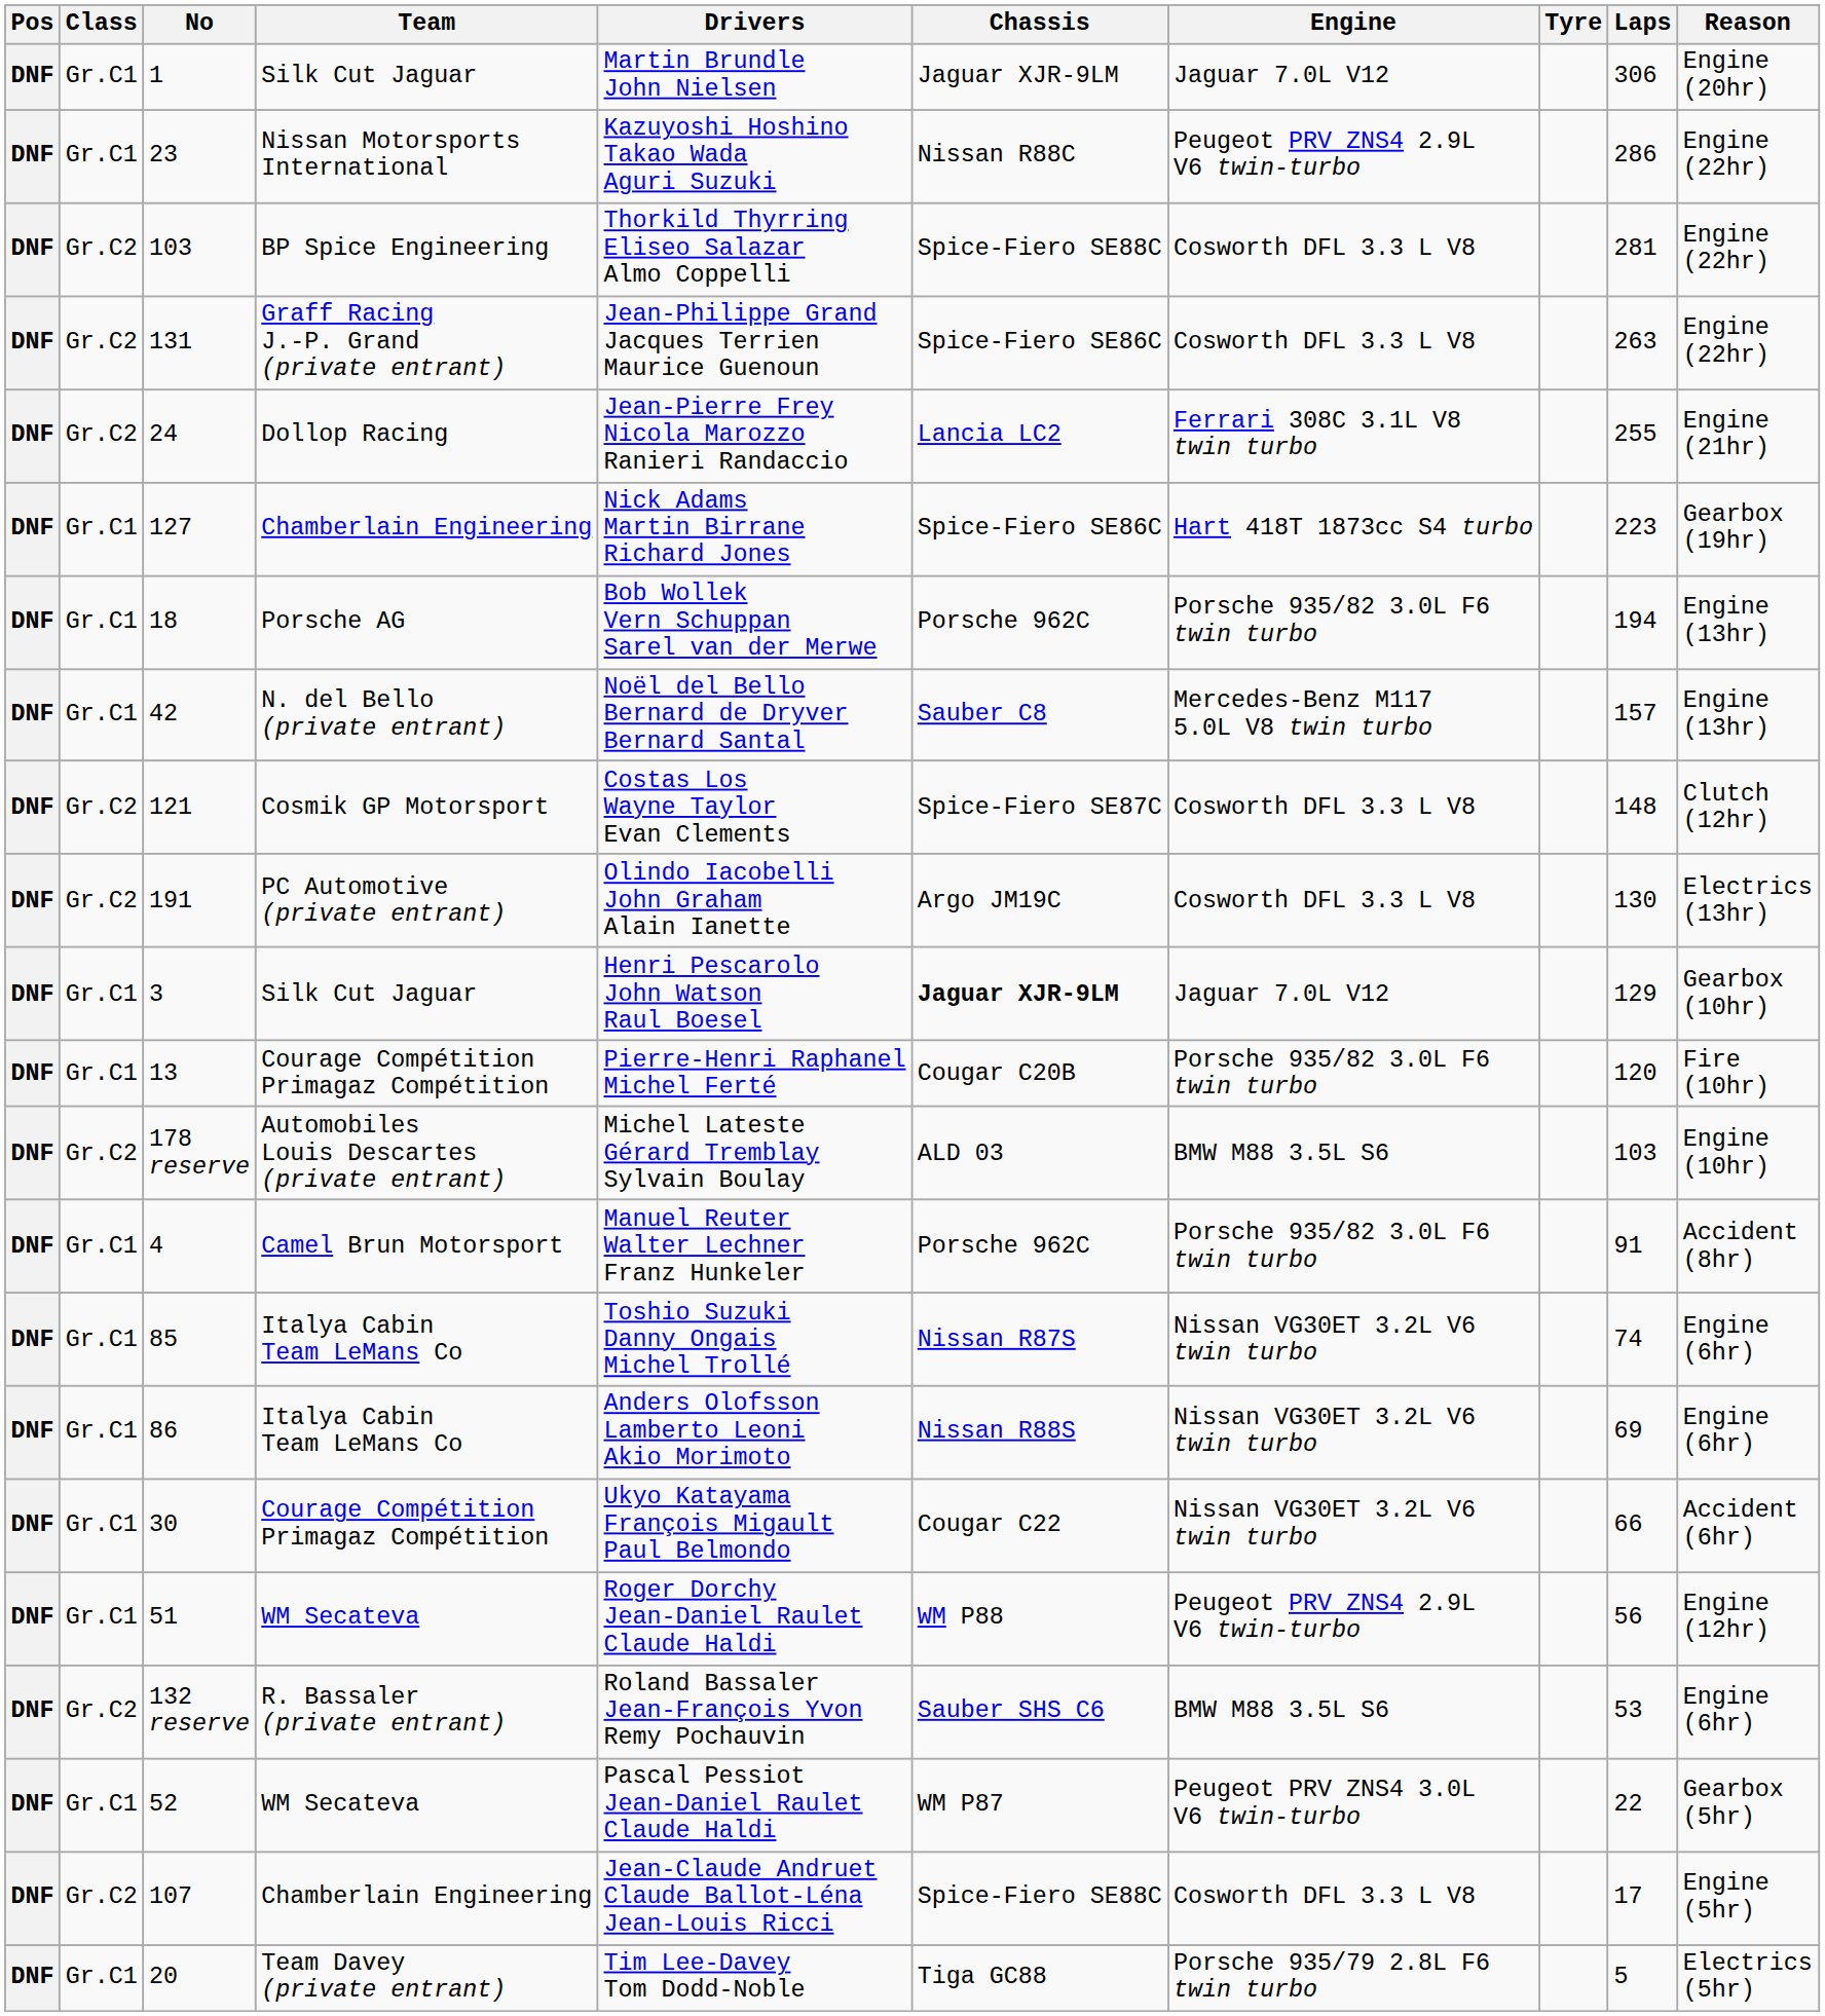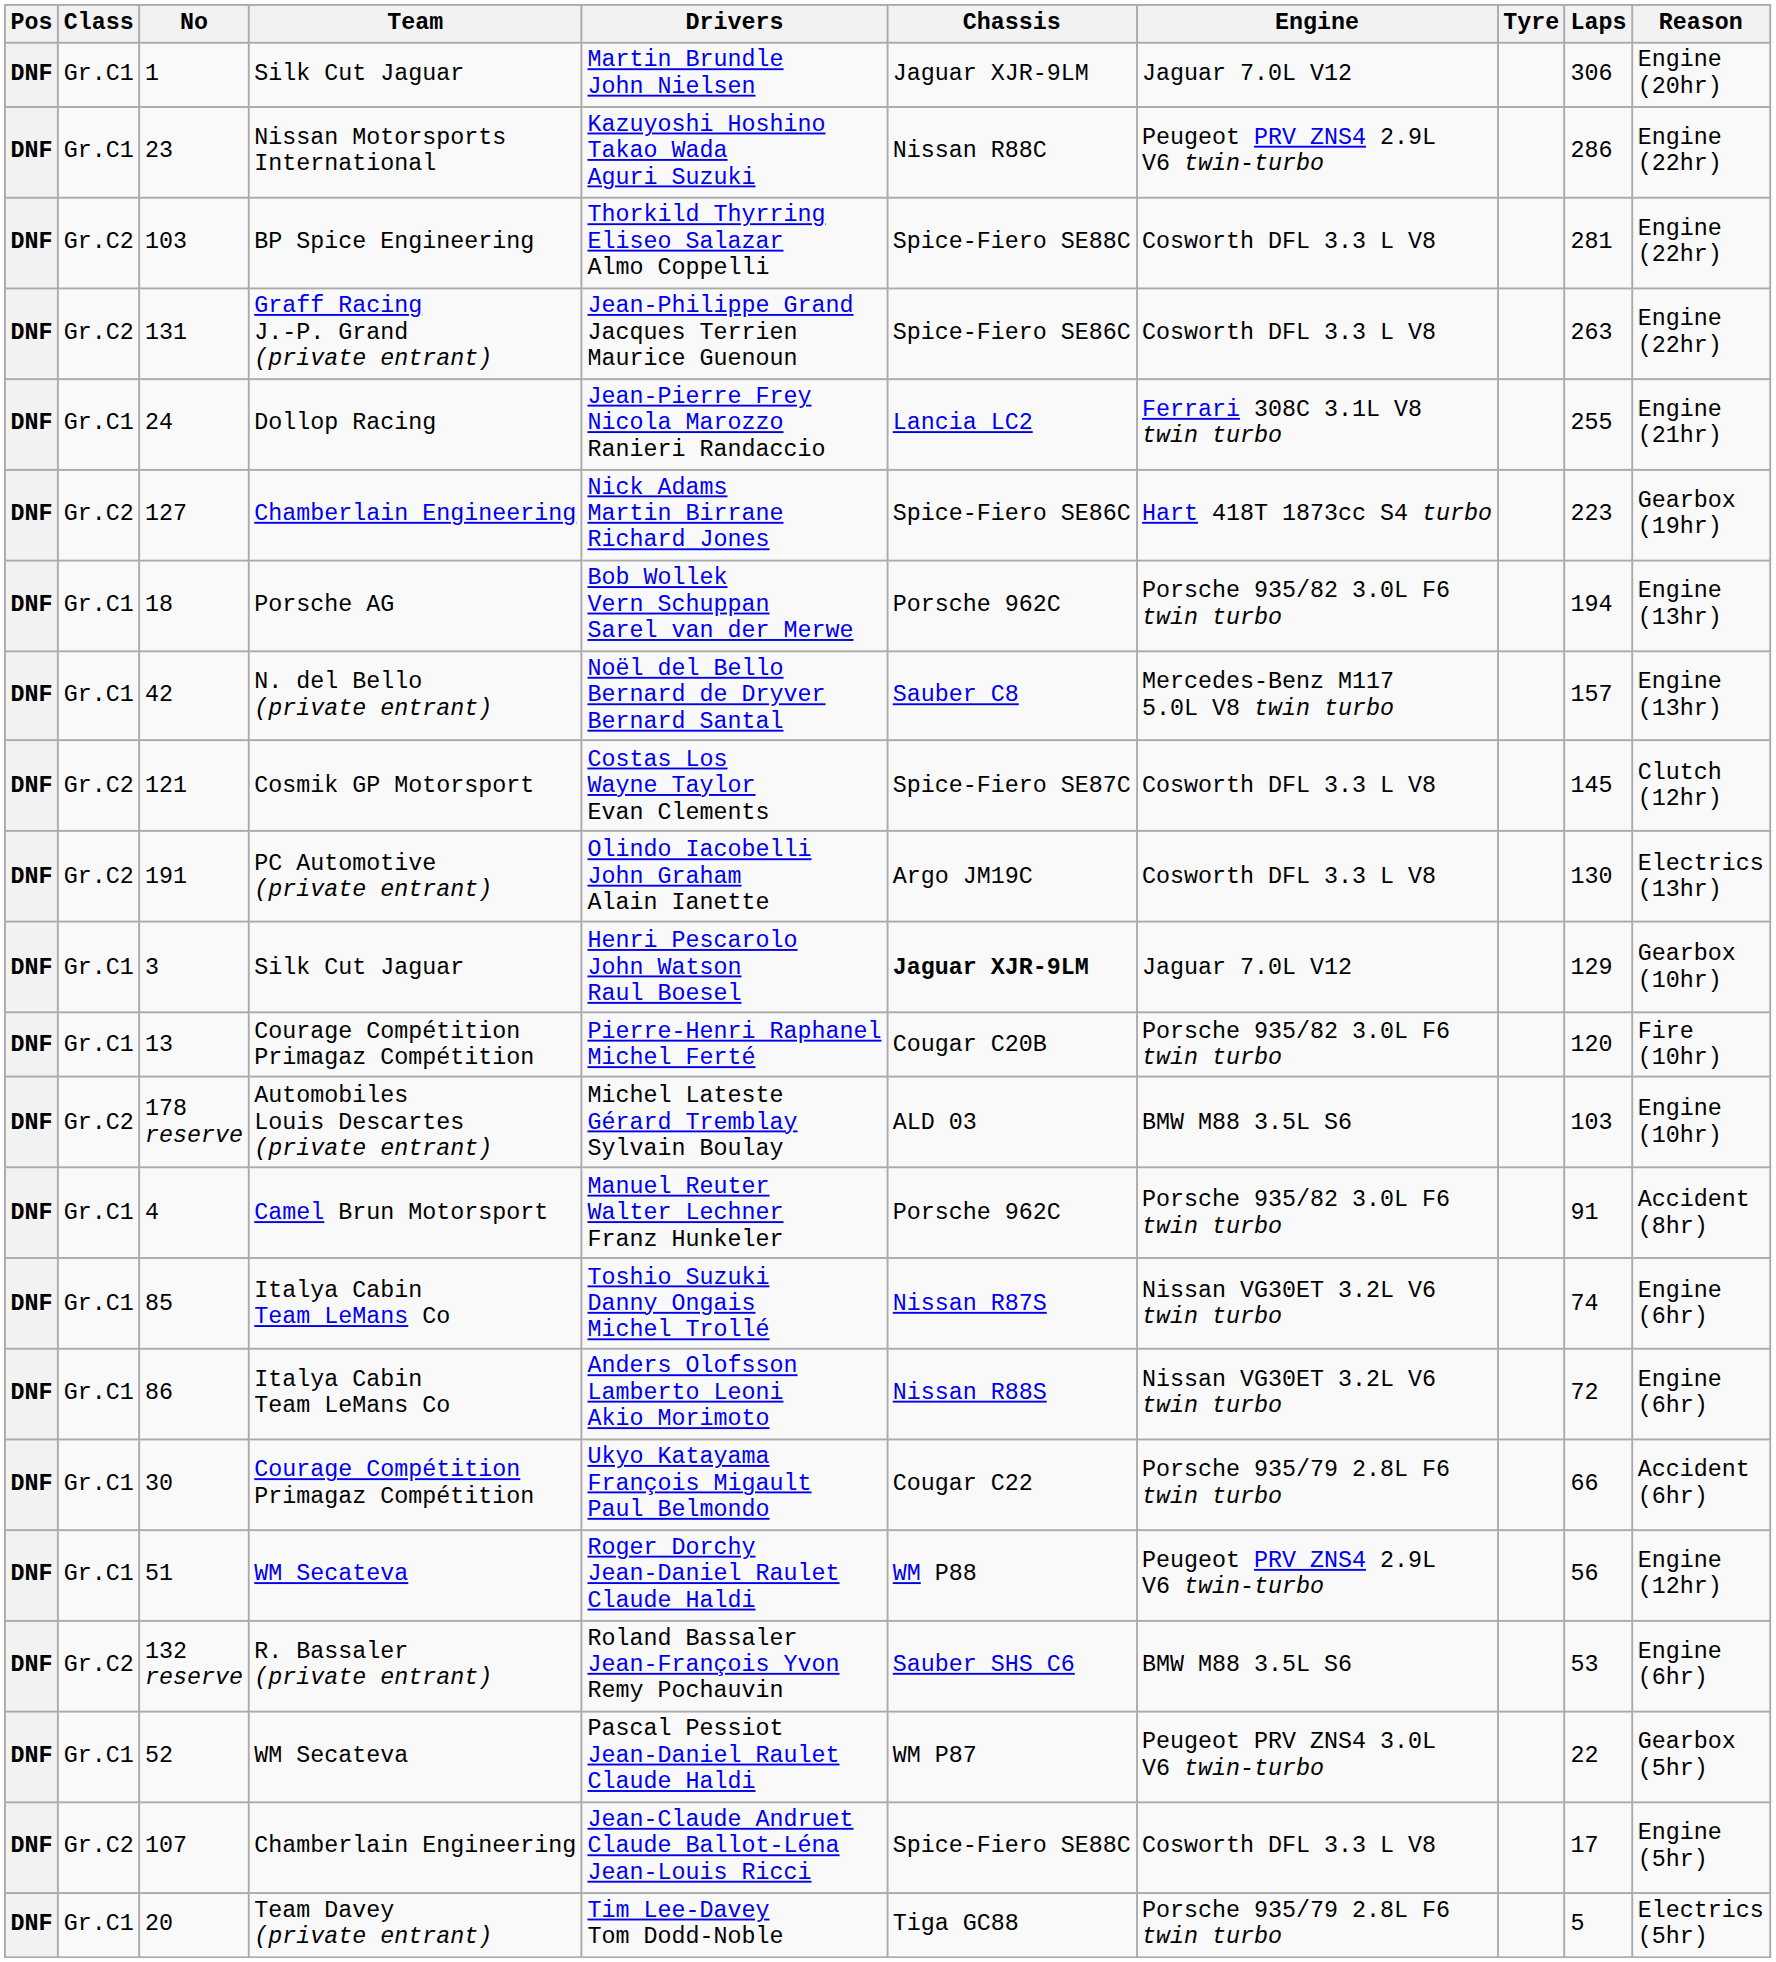 <table class="wikitable" style="font-size: 95%;">
 <tr>
 <th>Pos</th>
 <th>Class</th>
 <th>No</th>
 <th>Team</th>
 <th>Drivers</th>
 <th>Chassis</th>
 <th>Engine</th>
 <th>Tyre</th>
 <th>Laps</th>
 <th>Reason</th>
 </tr>
 <tr>
 <th>DNF</th>
 <td>Gr.C1</td>
 <td>1</td>
 <td> Silk Cut Jaguar</td>
 <td> <a href='#'>Martin Brundle</a><br> <a href='#'>John Nielsen</a></td>
 <td>Jaguar XJR-9LM</td>
 <td>Jaguar 7.0L V12</td>
 <td></td>
 <td>306</td>
 <td>Engine<br>(20hr)</td>
 </tr>
 <tr>
 <th>DNF</th>
 <td>Gr.C1</td>
 <td>23</td>
 <td> Nissan Motorsports<br>International</td>
 <td> <a href='#'>Kazuyoshi Hoshino</a><br> <a href='#'>Takao Wada</a><br> <a href='#'>Aguri Suzuki</a></td>
 <td>Nissan R88C</td>
 <td>Peugeot <a href='#'>PRV ZNS4</a> 2.9L<br> V6 <em>twin-turbo</em></td>
 <td></td>
 <td>286</td>
 <td>Engine<br>(22hr)</td>
 </tr>
 <tr>
 <th>DNF</th>
 <td>Gr.C2</td>
 <td>103</td>
 <td> BP Spice Engineering</td>
 <td> <a href='#'>Thorkild Thyrring</a><br> <a href='#'>Eliseo Salazar</a><br> Almo Coppelli</td>
 <td>Spice-Fiero SE88C</td>
 <td>Cosworth DFL 3.3 L V8</td>
 <td></td>
 <td>281</td>
 <td>Engine<br>(22hr)</td>
 </tr>
 <tr>
 <th>DNF</th>
 <td>Gr.C2</td>
 <td>131</td>
 <td> <a href='#'>Graff Racing</a><br> J.-P. Grand<br><em>(private entrant)</em></td>
 <td> <a href='#'>Jean-Philippe Grand</a><br> Jacques Terrien<br> Maurice Guenoun</td>
 <td>Spice-Fiero SE86C</td>
 <td>Cosworth DFL 3.3 L V8</td>
 <td></td>
 <td>263</td>
 <td>Engine<br>(22hr)</td>
 </tr>
 <tr>
 <th>DNF</th>
-<td>Gr.C2</td>
+<td>Gr.C1</td>
 <td>24</td>
 <td> Dollop Racing</td>
 <td> <a href='#'>Jean-Pierre Frey</a><br> <a href='#'>Nicola Marozzo</a><br> Ranieri Randaccio</td>
 <td><a href='#'>Lancia LC2</a></td>
 <td><a href='#'>Ferrari</a> 308C 3.1L V8<br><em>twin turbo</em></td>
 <td></td>
 <td>255</td>
 <td>Engine<br>(21hr)</td>
 </tr>
 <tr>
 <th>DNF</th>
-<td>Gr.C1</td>
+<td>Gr.C2</td>
 <td>127</td>
 <td> <a href='#'>Chamberlain Engineering</a></td>
 <td> <a href='#'>Nick Adams</a><br> <a href='#'>Martin Birrane</a><br> <a href='#'>Richard Jones</a></td>
 <td>Spice-Fiero SE86C</td>
 <td><a href='#'>Hart</a> 418T 1873cc S4 <em>turbo</em></td>
 <td></td>
 <td>223</td>
 <td>Gearbox<br>(19hr)</td>
 </tr>
 <tr>
 <th>DNF</th>
 <td>Gr.C1</td>
 <td>18</td>
 <td> Porsche AG</td>
 <td> <a href='#'>Bob Wollek</a> <br> <a href='#'>Vern Schuppan</a><br> <a href='#'>Sarel van der Merwe</a></td>
 <td>Porsche 962C</td>
 <td>Porsche 935/82 3.0L F6<br><em>twin turbo</em></td>
 <td></td>
 <td>194</td>
 <td>Engine<br>(13hr)</td>
 </tr>
 <tr>
 <th>DNF</th>
 <td>Gr.C1</td>
 <td>42</td>
 <td> N. del Bello<br><em>(private entrant)</em></td>
 <td> <a href='#'>Noël del Bello</a><br> <a href='#'>Bernard de Dryver</a><br> <a href='#'>Bernard Santal</a></td>
 <td><a href='#'>Sauber C8</a></td>
 <td>Mercedes-Benz M117<br>5.0L V8 <em>twin turbo</em></td>
 <td></td>
 <td>157</td>
 <td>Engine<br>(13hr)</td>
 </tr>
 <tr>
 <th>DNF</th>
 <td>Gr.C2</td>
 <td>121</td>
 <td> Cosmik GP Motorsport</td>
 <td> <a href='#'>Costas Los</a><br> <a href='#'>Wayne Taylor</a><br> Evan Clements</td>
 <td>Spice-Fiero SE87C</td>
 <td>Cosworth DFL 3.3 L V8</td>
 <td></td>
-<td>148</td>
+<td>145</td>
 <td>Clutch<br>(12hr)</td>
 </tr>
 <tr>
 <th>DNF</th>
 <td>Gr.C2</td>
 <td>191</td>
 <td> PC Automotive<br><em>(private entrant)</em></td>
 <td> <a href='#'>Olindo Iacobelli</a><br> <a href='#'>John Graham</a><br> Alain Ianette</td>
 <td>Argo JM19C</td>
 <td>Cosworth DFL 3.3 L V8</td>
 <td></td>
 <td>130</td>
 <td>Electrics<br>(13hr)</td>
 </tr>
 <tr>
 <th>DNF</th>
 <td>Gr.C1</td>
 <td>3</td>
 <td> Silk Cut Jaguar</td>
 <td> <a href='#'>Henri Pescarolo</a><br> <a href='#'>John Watson</a><br> <a href='#'>Raul Boesel</a></td>
 <td><strong>Jaguar XJR-9LM</strong></td>
 <td>Jaguar 7.0L V12</td>
 <td></td>
 <td>129</td>
 <td>Gearbox<br>(10hr)</td>
 </tr>
 <tr>
 <th>DNF</th>
 <td>Gr.C1</td>
 <td>13</td>
 <td> Courage Compétition<br> Primagaz Compétition</td>
 <td> <a href='#'>Pierre-Henri Raphanel</a><br> <a href='#'>Michel Ferté</a></td>
 <td>Cougar C20B</td>
 <td>Porsche 935/82 3.0L F6<br><em>twin turbo</em></td>
 <td></td>
 <td>120</td>
 <td>Fire<br>(10hr)</td>
 </tr>
 <tr>
 <th>DNF</th>
 <td>Gr.C2</td>
 <td>178<br><em>reserve</em></td>
 <td> Automobiles <br>Louis Descartes<br><em>(private entrant)</em></td>
 <td> Michel Lateste<br> <a href='#'>Gérard Tremblay</a><br> Sylvain Boulay</td>
 <td>ALD 03</td>
 <td>BMW M88 3.5L S6</td>
 <td></td>
 <td>103</td>
 <td>Engine<br>(10hr)</td>
 </tr>
 <tr>
 <th>DNF</th>
 <td>Gr.C1</td>
 <td>4</td>
 <td> <a href='#'>Camel</a> Brun Motorsport</td>
 <td> <a href='#'>Manuel Reuter</a><br> <a href='#'>Walter Lechner</a><br> Franz Hunkeler</td>
 <td>Porsche 962C</td>
 <td>Porsche 935/82 3.0L F6<br><em>twin turbo</em></td>
 <td></td>
 <td>91</td>
 <td>Accident<br>(8hr)</td>
 </tr>
 <tr>
 <th>DNF</th>
 <td>Gr.C1</td>
 <td>85</td>
 <td> Italya Cabin<br> <a href='#'>Team LeMans</a> Co</td>
 <td> <a href='#'>Toshio Suzuki</a><br> <a href='#'>Danny Ongais</a><br> <a href='#'>Michel Trollé</a></td>
 <td><a href='#'>Nissan R87S</a></td>
 <td>Nissan VG30ET 3.2L V6<br> <em>twin turbo</em></td>
 <td></td>
 <td>74</td>
 <td>Engine<br>(6hr)</td>
 </tr>
 <tr>
 <th>DNF</th>
 <td>Gr.C1</td>
 <td>86</td>
 <td> Italya Cabin<br> Team LeMans Co</td>
 <td> <a href='#'>Anders Olofsson</a><br> <a href='#'>Lamberto Leoni</a><br> <a href='#'>Akio Morimoto</a></td>
 <td><a href='#'>Nissan R88S</a></td>
 <td>Nissan VG30ET 3.2L V6<br> <em>twin turbo</em></td>
 <td></td>
-<td>69</td>
+<td>72</td>
 <td>Engine<br>(6hr)</td>
 </tr>
 <tr>
 <th>DNF</th>
 <td>Gr.C1</td>
 <td>30</td>
 <td> <a href='#'>Courage Compétition</a><br> Primagaz Compétition</td>
 <td> <a href='#'>Ukyo Katayama</a><br> <a href='#'>François Migault</a><br> <a href='#'>Paul Belmondo</a></td>
 <td>Cougar C22</td>
-<td>Nissan VG30ET 3.2L V6<br> <em>twin turbo</em></td>
+<td>Porsche 935/79 2.8L F6<br><em>twin turbo</em></td>
 <td></td>
 <td>66</td>
 <td>Accident<br>(6hr)</td>
 </tr>
 <tr>
 <th>DNF</th>
 <td>Gr.C1</td>
 <td>51</td>
 <td> <a href='#'>WM Secateva</a></td>
 <td> <a href='#'>Roger Dorchy</a> <br> <a href='#'>Jean-Daniel Raulet</a><br> <a href='#'>Claude Haldi</a></td>
 <td><a href='#'>WM</a> P88</td>
 <td>Peugeot <a href='#'>PRV ZNS4</a> 2.9L<br> V6 <em>twin-turbo</em></td>
 <td></td>
 <td>56</td>
 <td>Engine<br>(12hr)</td>
 </tr>
 <tr>
 <th>DNF</th>
 <td>Gr.C2</td>
 <td>132<br><em>reserve</em></td>
 <td> R. Bassaler<br><em>(private entrant)</em></td>
 <td> Roland Bassaler<br> <a href='#'>Jean-François Yvon</a><br> Remy Pochauvin</td>
 <td><a href='#'>Sauber SHS C6</a></td>
 <td>BMW M88 3.5L S6</td>
 <td></td>
 <td>53</td>
 <td>Engine<br>(6hr)</td>
 </tr>
 <tr>
 <th>DNF</th>
 <td>Gr.C1</td>
 <td>52</td>
 <td> WM Secateva</td>
 <td> Pascal Pessiot<br> <a href='#'>Jean-Daniel Raulet</a> <br> <a href='#'>Claude Haldi</a></td>
 <td>WM P87</td>
 <td>Peugeot PRV ZNS4 3.0L<br> V6 <em>twin-turbo</em></td>
 <td></td>
 <td>22</td>
 <td>Gearbox<br>(5hr)</td>
 </tr>
 <tr>
 <th>DNF</th>
 <td>Gr.C2</td>
 <td>107</td>
 <td> Chamberlain Engineering</td>
 <td> <a href='#'>Jean-Claude Andruet</a><br> <a href='#'>Claude Ballot-Léna</a><br> <a href='#'>Jean-Louis Ricci</a></td>
 <td>Spice-Fiero SE88C</td>
 <td>Cosworth DFL 3.3 L V8</td>
 <td></td>
 <td>17</td>
 <td>Engine<br>(5hr)</td>
 </tr>
 <tr>
 <th>DNF</th>
 <td>Gr.C1</td>
 <td>20</td>
 <td> Team Davey<br><em>(private entrant)</em></td>
 <td> <a href='#'>Tim Lee-Davey</a><br> Tom Dodd-Noble</td>
 <td>Tiga GC88</td>
 <td>Porsche 935/79 2.8L F6<br><em>twin turbo</em></td>
 <td></td>
 <td>5</td>
 <td>Electrics<br>(5hr)</td>
 </tr>
 </table>
